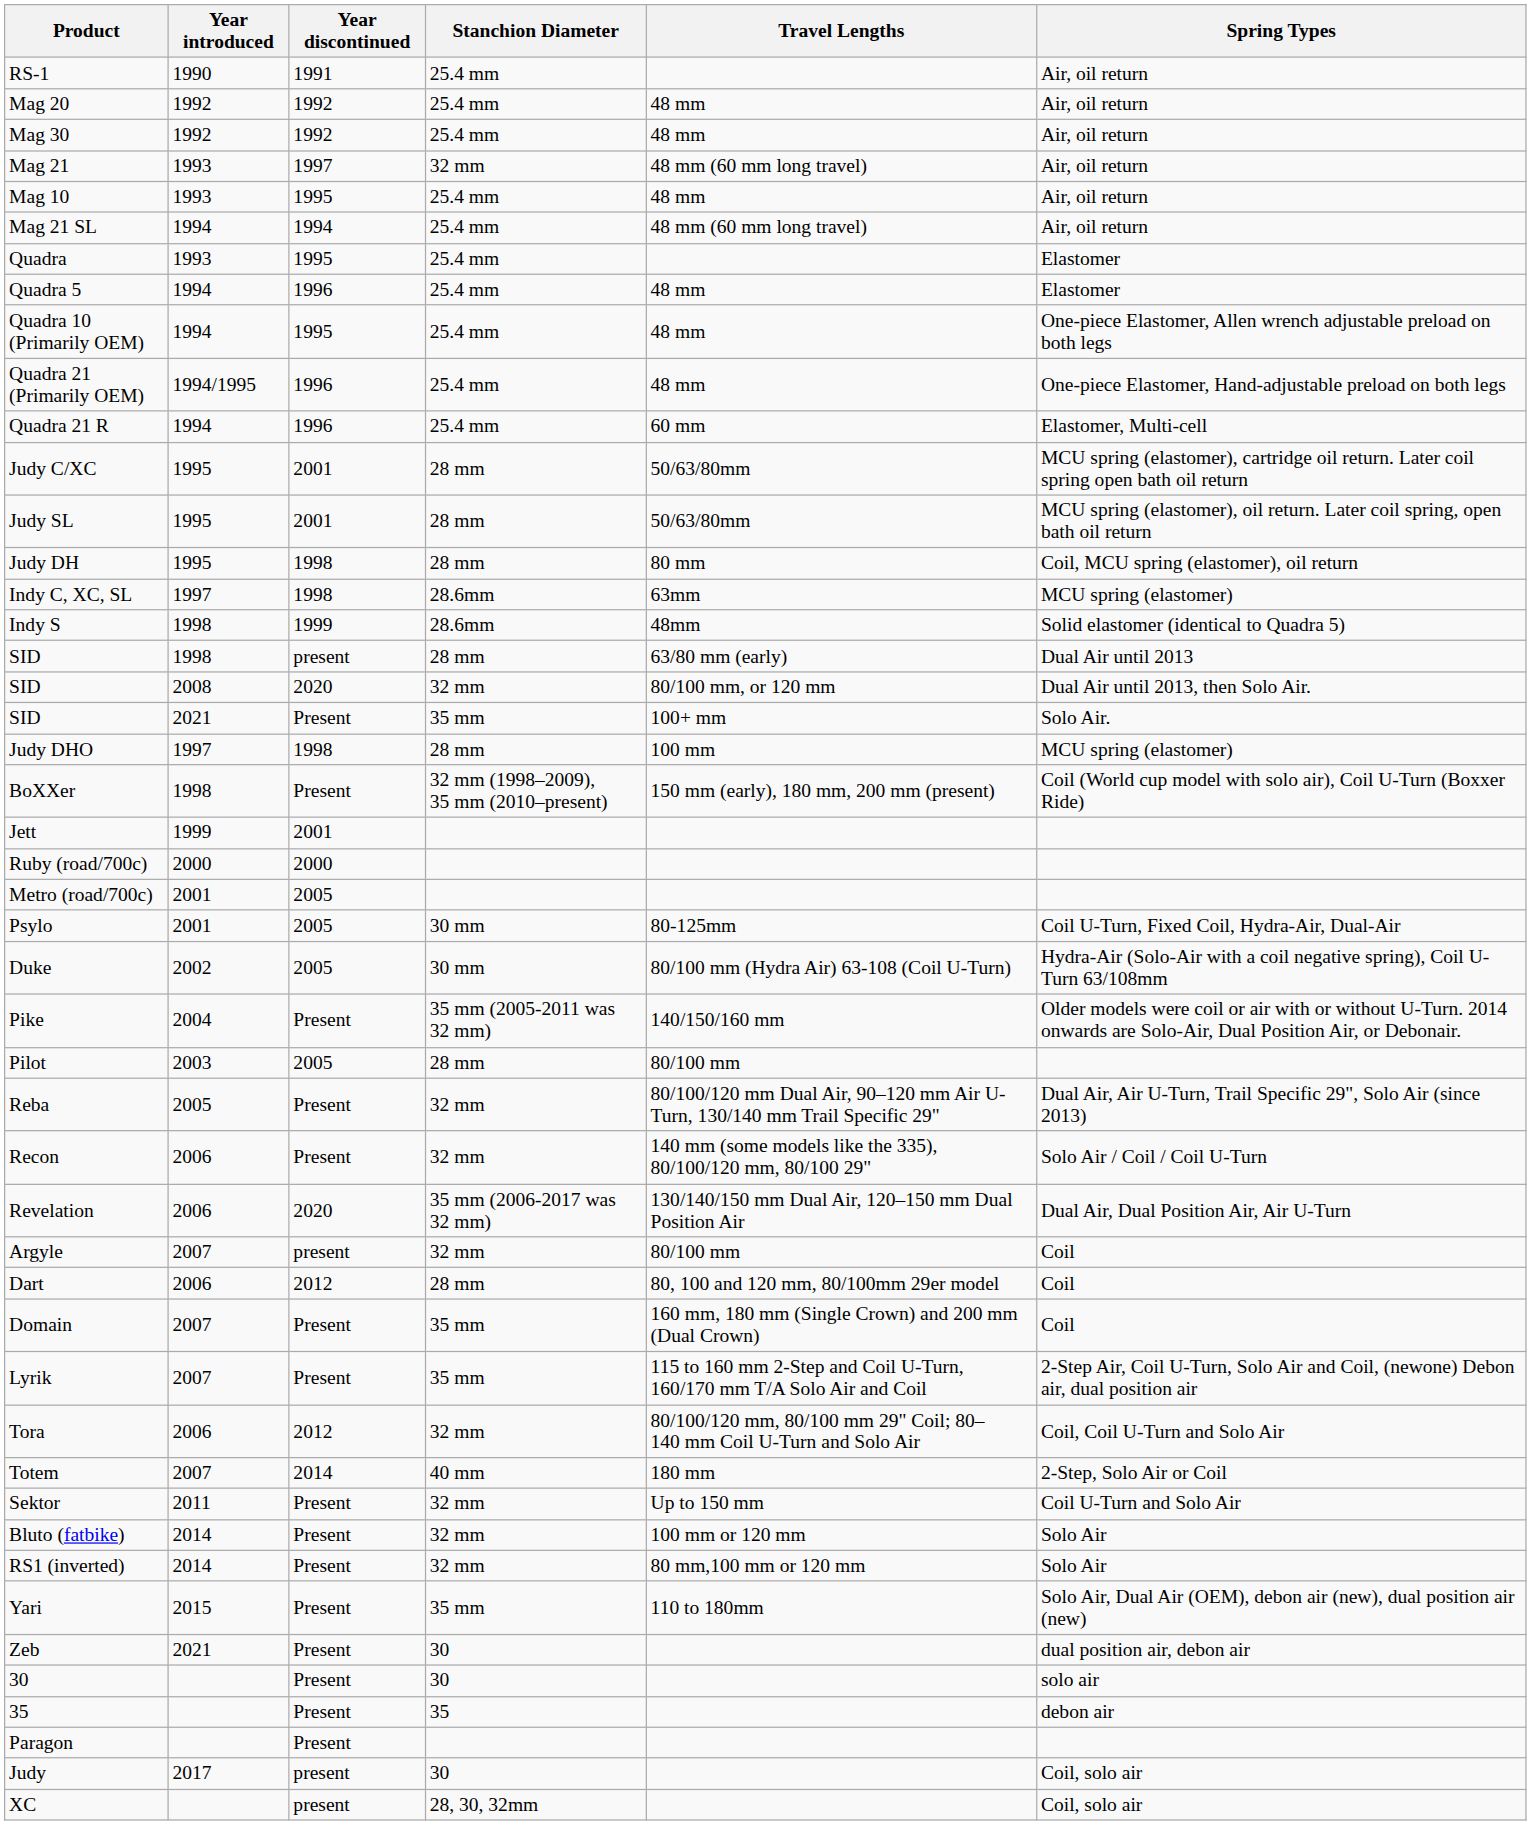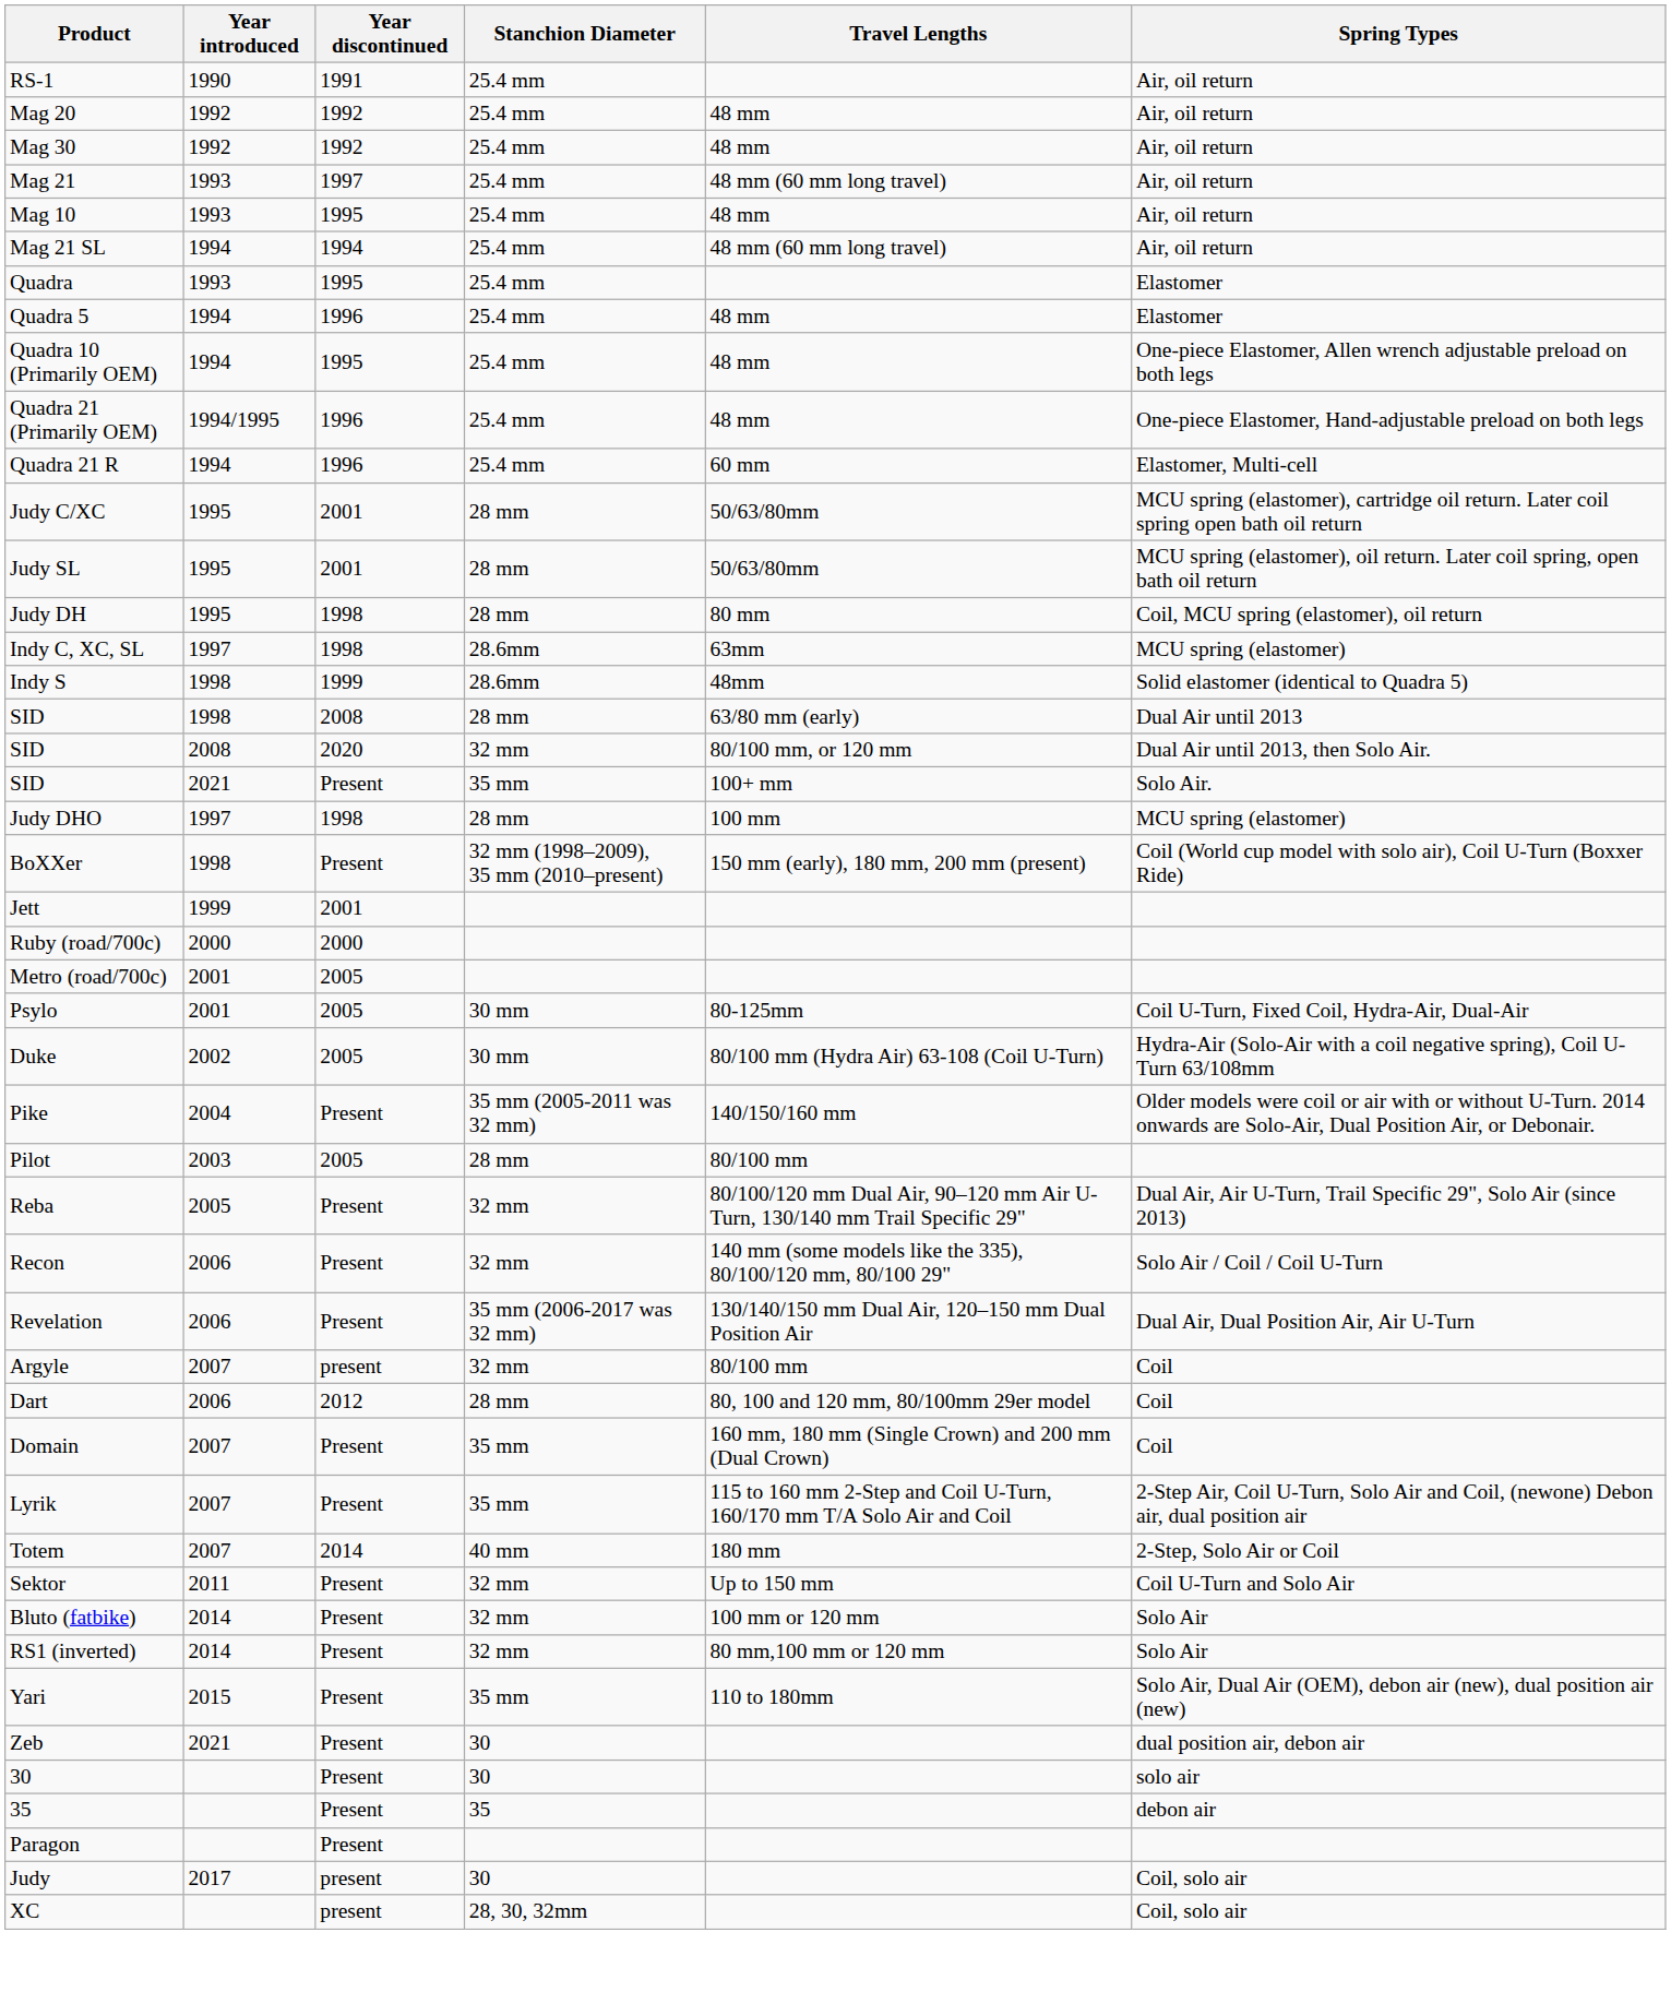 <table class="wikitable sortable">
 <tr>
 <th>Product</th>
 <th>Year introduced</th>
 <th>Year discontinued</th>
 <th>Stanchion Diameter</th>
 <th>Travel Lengths</th>
 <th>Spring Types</th>
 </tr>
 <tr>
 <td>RS-1</td>
 <td>1990</td>
 <td>1991</td>
 <td>25.4 mm</td>
 <td></td>
 <td>Air, oil return</td>
 </tr>
 <tr>
 <td>Mag 20</td>
 <td>1992</td>
 <td>1992</td>
 <td>25.4 mm</td>
 <td>48 mm</td>
 <td>Air, oil return</td>
 </tr>
 <tr>
 <td>Mag 30</td>
 <td>1992</td>
 <td>1992</td>
 <td>25.4 mm</td>
 <td>48 mm</td>
 <td>Air, oil return</td>
 </tr>
 <tr>
 <td>Mag 21</td>
 <td>1993</td>
 <td>1997</td>
-<td>32 mm</td>
+<td>25.4 mm</td>
 <td>48 mm (60 mm long travel)</td>
 <td>Air, oil return</td>
 </tr>
 <tr>
 <td>Mag 10</td>
 <td>1993</td>
 <td>1995</td>
 <td>25.4 mm</td>
 <td>48 mm</td>
 <td>Air, oil return</td>
 </tr>
 <tr>
 <td>Mag 21 SL</td>
 <td>1994</td>
 <td>1994</td>
 <td>25.4 mm</td>
 <td>48 mm (60 mm long travel)</td>
 <td>Air, oil return</td>
 </tr>
 <tr>
 <td>Quadra</td>
 <td>1993</td>
 <td>1995</td>
 <td>25.4 mm</td>
 <td></td>
 <td>Elastomer</td>
 </tr>
 <tr>
 <td>Quadra 5</td>
 <td>1994</td>
 <td>1996</td>
 <td>25.4 mm</td>
 <td>48 mm</td>
 <td>Elastomer</td>
 </tr>
 <tr>
 <td>Quadra 10 (Primarily OEM)</td>
 <td>1994</td>
 <td>1995</td>
 <td>25.4 mm</td>
 <td>48 mm</td>
 <td>One-piece Elastomer, Allen wrench adjustable preload on both legs</td>
 </tr>
 <tr>
 <td>Quadra 21 (Primarily OEM)</td>
 <td>1994/1995</td>
 <td>1996</td>
 <td>25.4 mm</td>
 <td>48 mm</td>
 <td>One-piece Elastomer, Hand-adjustable preload on both legs</td>
 </tr>
 <tr>
 <td>Quadra 21 R</td>
 <td>1994</td>
 <td>1996</td>
 <td>25.4 mm</td>
 <td>60 mm</td>
 <td>Elastomer, Multi-cell</td>
 </tr>
 <tr>
 <td>Judy C/XC</td>
 <td>1995</td>
 <td>2001</td>
 <td>28 mm</td>
 <td>50/63/80mm</td>
 <td>MCU spring (elastomer), cartridge oil return. Later coil spring open bath oil return</td>
 </tr>
 <tr>
 <td>Judy SL</td>
 <td>1995</td>
 <td>2001</td>
 <td>28 mm</td>
 <td>50/63/80mm</td>
 <td>MCU spring (elastomer), oil return. Later coil spring, open bath oil return</td>
 </tr>
 <tr>
 <td>Judy DH</td>
 <td>1995</td>
 <td>1998</td>
 <td>28 mm</td>
 <td>80 mm</td>
 <td>Coil, MCU spring (elastomer), oil return</td>
 </tr>
 <tr>
 <td>Indy C, XC, SL</td>
 <td>1997</td>
 <td>1998</td>
 <td>28.6mm</td>
 <td>63mm</td>
 <td>MCU spring (elastomer)</td>
 </tr>
 <tr>
 <td>Indy S</td>
 <td>1998</td>
 <td>1999</td>
 <td>28.6mm</td>
 <td>48mm</td>
 <td>Solid elastomer (identical to Quadra 5)</td>
 </tr>
 <tr>
 <td>SID</td>
 <td>1998</td>
-<td>present</td>
+<td>2008</td>
 <td>28 mm</td>
 <td>63/80 mm (early)</td>
 <td>Dual Air until 2013</td>
 </tr>
 <tr>
 <td>SID</td>
 <td>2008</td>
 <td>2020</td>
 <td>32 mm</td>
 <td>80/100 mm, or 120 mm</td>
 <td>Dual Air until 2013, then Solo Air.</td>
 </tr>
 <tr>
 <td>SID</td>
 <td>2021</td>
 <td>Present</td>
 <td>35 mm</td>
 <td>100+ mm</td>
 <td>Solo Air.</td>
 </tr>
 <tr>
 <td>Judy DHO</td>
 <td>1997</td>
 <td>1998</td>
 <td>28 mm</td>
 <td>100 mm</td>
 <td>MCU spring (elastomer)</td>
 </tr>
 <tr>
 <td>BoXXer</td>
 <td>1998</td>
 <td>Present</td>
 <td>32 mm (1998–2009), 35 mm (2010–present)</td>
 <td>150 mm (early), 180 mm, 200 mm (present)</td>
 <td>Coil (World cup model with solo air), Coil U-Turn (Boxxer Ride)</td>
 </tr>
 <tr>
 <td>Jett</td>
 <td>1999</td>
 <td>2001</td>
 <td></td>
 <td></td>
 <td></td>
 </tr>
 <tr>
 <td>Ruby (road/700c)</td>
 <td>2000</td>
 <td>2000</td>
 <td></td>
 <td></td>
 <td></td>
 </tr>
 <tr>
 <td>Metro (road/700c)</td>
 <td>2001</td>
 <td>2005</td>
 <td></td>
 <td></td>
 <td></td>
 </tr>
 <tr>
 <td>Psylo</td>
 <td>2001</td>
 <td>2005</td>
 <td>30 mm</td>
 <td>80-125mm</td>
 <td>Coil U-Turn, Fixed Coil, Hydra-Air, Dual-Air</td>
 </tr>
 <tr>
 <td>Duke</td>
 <td>2002</td>
 <td>2005</td>
 <td>30 mm</td>
 <td>80/100 mm (Hydra Air) 63-108 (Coil U-Turn)</td>
 <td>Hydra-Air (Solo-Air with a coil negative spring), Coil U-Turn 63/108mm</td>
 </tr>
 <tr>
 <td>Pike</td>
 <td>2004</td>
 <td>Present</td>
 <td>35 mm (2005-2011 was 32 mm)</td>
 <td>140/150/160 mm</td>
 <td>Older models were coil or air with or without U-Turn. 2014 onwards are Solo-Air, Dual Position Air, or Debonair.</td>
 </tr>
 <tr>
 <td>Pilot</td>
 <td>2003</td>
 <td>2005</td>
 <td>28 mm</td>
 <td>80/100 mm</td>
 <td></td>
 </tr>
 <tr>
 <td>Reba</td>
 <td>2005</td>
 <td>Present</td>
 <td>32 mm</td>
 <td>80/100/120 mm Dual Air, 90–120 mm Air U-Turn, 130/140 mm Trail Specific 29"</td>
 <td>Dual Air, Air U-Turn, Trail Specific 29", Solo Air (since 2013)</td>
 </tr>
 <tr>
 <td>Recon</td>
 <td>2006</td>
 <td>Present</td>
 <td>32 mm</td>
 <td>140 mm (some models like the 335), 80/100/120 mm, 80/100 29"</td>
 <td>Solo Air / Coil / Coil U-Turn</td>
 </tr>
 <tr>
 <td>Revelation</td>
 <td>2006</td>
-<td>2020</td>
+<td>Present</td>
 <td>35 mm (2006-2017 was 32 mm)</td>
 <td>130/140/150 mm Dual Air, 120–150 mm Dual Position Air</td>
 <td>Dual Air, Dual Position Air, Air U-Turn</td>
 </tr>
 <tr>
 <td>Argyle</td>
 <td>2007</td>
 <td>present</td>
 <td>32 mm</td>
 <td>80/100 mm</td>
 <td>Coil</td>
 </tr>
 <tr>
 <td>Dart</td>
 <td>2006</td>
 <td>2012</td>
 <td>28 mm</td>
 <td>80, 100 and 120 mm, 80/100mm 29er model</td>
 <td>Coil</td>
 </tr>
 <tr>
 <td>Domain</td>
 <td>2007</td>
 <td>Present</td>
 <td>35 mm</td>
 <td>160 mm, 180 mm (Single Crown) and 200 mm (Dual Crown)</td>
 <td>Coil</td>
 </tr>
 <tr>
 <td>Lyrik</td>
 <td>2007</td>
 <td>Present</td>
 <td>35 mm</td>
 <td>115 to 160 mm 2-Step and Coil U-Turn, 160/170 mm T/A Solo Air and Coil</td>
 <td>2-Step Air, Coil U-Turn, Solo Air and Coil, (newone) Debon air, dual position air</td>
-</tr>
-<tr>
-<td>Tora</td>
-<td>2006</td>
-<td>2012</td>
-<td>32 mm</td>
-<td>80/100/120 mm, 80/100 mm 29" Coil; 80–140 mm Coil U-Turn and Solo Air</td>
-<td>Coil, Coil U-Turn and Solo Air</td>
 </tr>
 <tr>
 <td>Totem</td>
 <td>2007</td>
 <td>2014</td>
 <td>40 mm</td>
 <td>180 mm</td>
 <td>2-Step, Solo Air or Coil</td>
 </tr>
 <tr>
 <td>Sektor</td>
 <td>2011</td>
 <td>Present</td>
 <td>32 mm</td>
 <td>Up to 150 mm</td>
 <td>Coil U-Turn and Solo Air</td>
 </tr>
 <tr>
 <td>Bluto (<a href='#'>fatbike</a>)</td>
 <td>2014</td>
 <td>Present</td>
 <td>32 mm</td>
 <td>100 mm or 120 mm</td>
 <td>Solo Air</td>
 </tr>
 <tr>
 <td>RS1 (inverted)</td>
 <td>2014</td>
 <td>Present</td>
 <td>32 mm</td>
 <td>80 mm,100 mm or 120 mm</td>
 <td>Solo Air</td>
 </tr>
 <tr>
 <td>Yari</td>
 <td>2015</td>
 <td>Present</td>
 <td>35 mm</td>
 <td>110 to 180mm</td>
 <td>Solo Air, Dual Air (OEM), debon air (new), dual position air (new)</td>
 </tr>
 <tr>
 <td>Zeb</td>
 <td>2021</td>
 <td>Present</td>
 <td>30</td>
 <td></td>
 <td>dual position air, debon air</td>
 </tr>
 <tr>
 <td>30</td>
 <td></td>
 <td>Present</td>
 <td>30</td>
 <td></td>
 <td>solo air</td>
 </tr>
 <tr>
 <td>35</td>
 <td></td>
 <td>Present</td>
 <td>35</td>
 <td></td>
 <td>debon air</td>
 </tr>
 <tr>
 <td>Paragon</td>
 <td></td>
 <td>Present</td>
 <td></td>
 <td></td>
 <td></td>
 </tr>
 <tr>
 <td>Judy</td>
 <td>2017</td>
 <td>present</td>
 <td>30</td>
 <td></td>
 <td>Coil, solo air</td>
 </tr>
 <tr>
 <td>XC</td>
 <td></td>
 <td>present</td>
 <td>28, 30, 32mm</td>
 <td></td>
 <td>Coil, solo air</td>
 </tr>
 </table>
